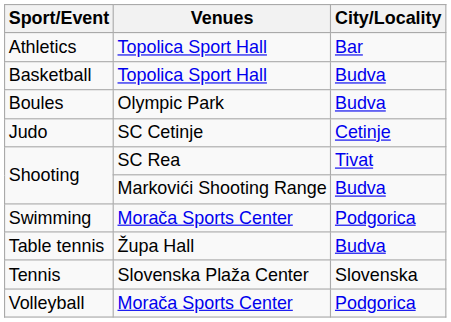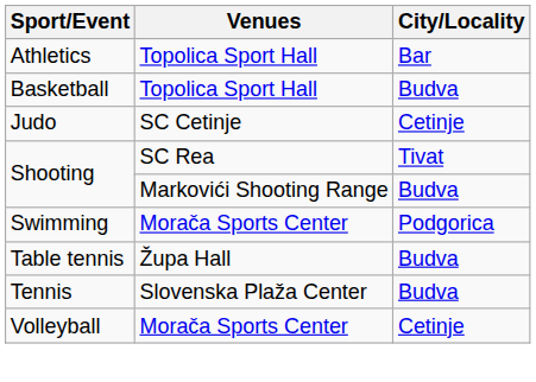 <table class="wikitable">
 <tr>
 <th>Sport/Event</th>
 <th>Venues</th>
 <th>City/Locality</th>
 </tr>
 <tr>
 <td> Athletics</td>
 <td><a href='#'>Topolica Sport Hall</a></td>
 <td><a href='#'>Bar</a></td>
 </tr>
 <tr>
 <td> Basketball</td>
 <td><a href='#'>Topolica Sport Hall</a></td>
-<td><a href='#'>Budva</a></td>
-</tr>
-<tr>
-<td> Boules</td>
-<td>Olympic Park</td>
 <td><a href='#'>Budva</a></td>
 </tr>
 <tr>
 <td> Judo</td>
 <td>SC Cetinje</td>
 <td><a href='#'>Cetinje</a></td>
 </tr>
 <tr>
 <td rowspan="2"> Shooting</td>
 <td>SC Rea</td>
 <td><a href='#'>Tivat</a></td>
 </tr>
 <tr>
 <td>Markovići Shooting Range</td>
 <td><a href='#'>Budva</a></td>
 </tr>
 <tr>
 <td> Swimming</td>
 <td><a href='#'>Morača Sports Center</a></td>
 <td><a href='#'>Podgorica</a></td>
 </tr>
 <tr>
 <td> Table tennis</td>
 <td>Župa Hall</td>
 <td><a href='#'>Budva</a></td>
 </tr>
 <tr>
 <td> Tennis</td>
 <td>Slovenska Plaža Center</td>
-<td>Slovenska</td>
+<td><a href='#'>Budva</a></td>
 </tr>
 <tr>
 <td> Volleyball</td>
 <td><a href='#'>Morača Sports Center</a></td>
-<td><a href='#'>Podgorica</a></td>
+<td><a href='#'>Cetinje</a></td>
 </tr>
 </table>
